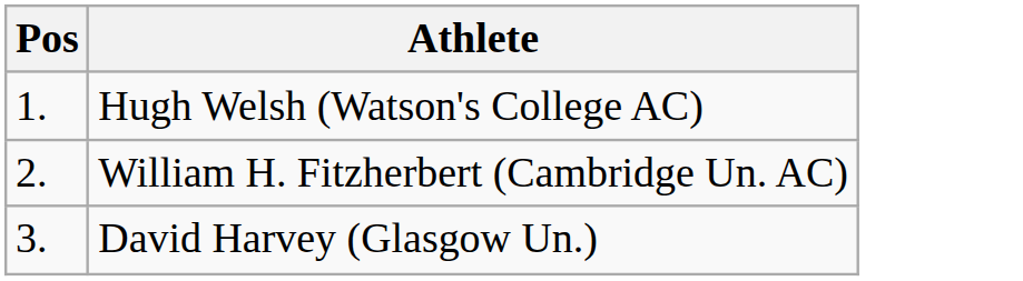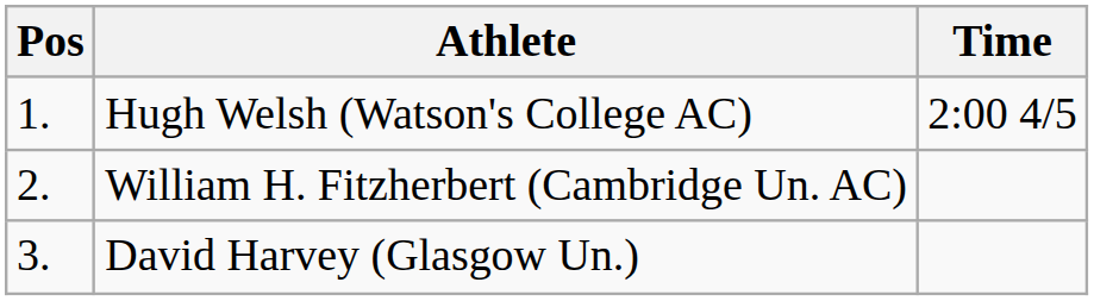 <table class="wikitable">
 <tr>
 <th>Pos</th>
 <th>Athlete</th>
+<th>Time</th>
 </tr>
 <tr>
 <td>1.</td>
 <td>Hugh Welsh (Watson's College AC)</td>
+<td>2:00 4/5</td>
 </tr>
 <tr>
 <td>2.</td>
 <td>William H. Fitzherbert (Cambridge Un. AC)</td>
+<td></td>
 </tr>
 <tr>
 <td>3.</td>
 <td>David Harvey (Glasgow Un.)</td>
+<td></td>
 </tr>
 </table>
